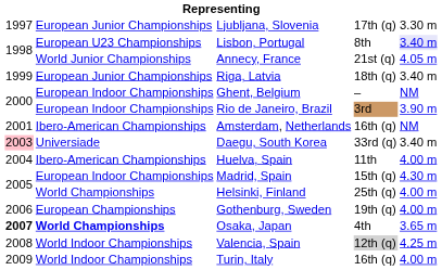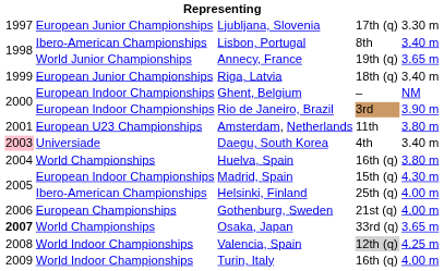 <table>
 <tr>
 <th colspan="5">Representing </th>
 </tr>
 <tr>
 <td>1997</td>
 <td><a href='#'>European Junior Championships</a></td>
 <td><a href='#'>Ljubljana, Slovenia</a></td>
 <td>17th (q)</td>
 <td>3.30 m</td>
 </tr>
 <tr>
 <td rowspan=2>1998</td>
-<td><a href='#'>European U23 Championships</a></td>
+<td><a href='#'>Ibero-American Championships</a></td>
 <td><a href='#'>Lisbon, Portugal</a></td>
 <td>8th</td>
-<td style="background: lavender;"><a href='#'>3.40 m</a></td>
+<td><a href='#'>3.40 m</a></td>
 </tr>
 <tr>
 <td><a href='#'>World Junior Championships</a></td>
 <td><a href='#'>Annecy, France</a></td>
-<td>21st (q)</td>
-<td><a href='#'>4.05 m</a></td>
+<td>19th (q)</td>
+<td><a href='#'>3.65 m</a></td>
 </tr>
 <tr>
 <td>1999</td>
 <td><a href='#'>European Junior Championships</a></td>
 <td><a href='#'>Riga, Latvia</a></td>
 <td>18th (q)</td>
 <td>3.40 m</td>
 </tr>
 <tr>
 <td rowspan=2>2000</td>
 <td><a href='#'>European Indoor Championships</a></td>
 <td><a href='#'>Ghent, Belgium</a></td>
 <td>–</td>
 <td><a href='#'>NM</a></td>
 </tr>
 <tr>
 <td><a href='#'>European Indoor Championships</a></td>
 <td><a href='#'>Rio de Janeiro, Brazil</a></td>
 <td bgcolor=cc9966>3rd</td>
 <td><a href='#'>3.90 m</a></td>
 </tr>
 <tr>
 <td>2001</td>
-<td><a href='#'>Ibero-American Championships</a></td>
+<td><a href='#'>European U23 Championships</a></td>
 <td><a href='#'>Amsterdam</a>, <a href='#'>Netherlands</a></td>
-<td>16th (q)</td>
-<td><a href='#'>NM</a></td>
+<td>11th</td>
+<td><a href='#'>3.80 m</a></td>
 </tr>
 <tr>
 <td style="background: pink;">2003</td>
 <td><a href='#'>Universiade</a></td>
 <td><a href='#'>Daegu, South Korea</a></td>
-<td>33rd (q)</td>
+<td>4th</td>
 <td>3.40 m</td>
 </tr>
 <tr>
 <td>2004</td>
-<td><a href='#'>Ibero-American Championships</a></td>
+<td><a href='#'>World Championships</a></td>
 <td><a href='#'>Huelva, Spain</a></td>
-<td>11th</td>
-<td><a href='#'>4.00 m</a></td>
+<td>16th (q)</td>
+<td><a href='#'>3.80 m</a></td>
 </tr>
 <tr>
 <td rowspan=2>2005</td>
 <td><a href='#'>European Indoor Championships</a></td>
 <td><a href='#'>Madrid, Spain</a></td>
 <td>15th (q)</td>
 <td><a href='#'>4.30 m</a></td>
 </tr>
 <tr>
-<td><a href='#'>World Championships</a></td>
+<td><a href='#'>Ibero-American Championships</a></td>
 <td><a href='#'>Helsinki, Finland</a></td>
 <td>25th (q)</td>
 <td><a href='#'>4.00 m</a></td>
 </tr>
 <tr>
 <td>2006</td>
 <td><a href='#'>European Championships</a></td>
 <td><a href='#'>Gothenburg, Sweden</a></td>
-<td>19th (q)</td>
+<td>21st (q)</td>
 <td><a href='#'>4.00 m</a></td>
 </tr>
 <tr>
 <td><strong>2007</strong></td>
-<td><strong><a href='#'>World Championships</a></strong></td>
+<td><a href='#'>World Championships</a></td>
 <td><a href='#'>Osaka, Japan</a></td>
-<td>4th</td>
+<td>33rd (q)</td>
 <td><a href='#'>3.65 m</a></td>
 </tr>
 <tr>
 <td>2008</td>
 <td><a href='#'>World Indoor Championships</a></td>
 <td><a href='#'>Valencia, Spain</a></td>
 <td style="background: lightgrey;">12th (q)</td>
 <td><a href='#'>4.25 m</a></td>
 </tr>
 <tr>
 <td>2009</td>
 <td><a href='#'>World Indoor Championships</a></td>
 <td><a href='#'>Turin, Italy</a></td>
 <td>16th (q)</td>
 <td><a href='#'>4.00 m</a></td>
 </tr>
 </table>
